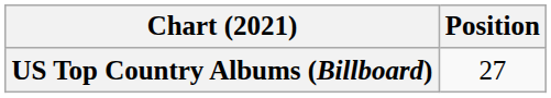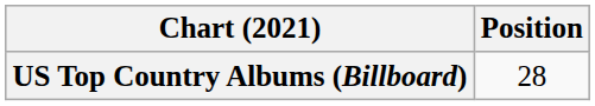 <table class="wikitable plainrowheaders" style="text-align:center">
 <tr>
 <th scope="col">Chart (2021)</th>
 <th scope="col">Position</th>
 </tr>
 <tr>
 <th scope="row">US Top Country Albums (<em>Billboard</em>)</th>
-<td>27</td>
+<td>28</td>
 </tr>
 </table>
